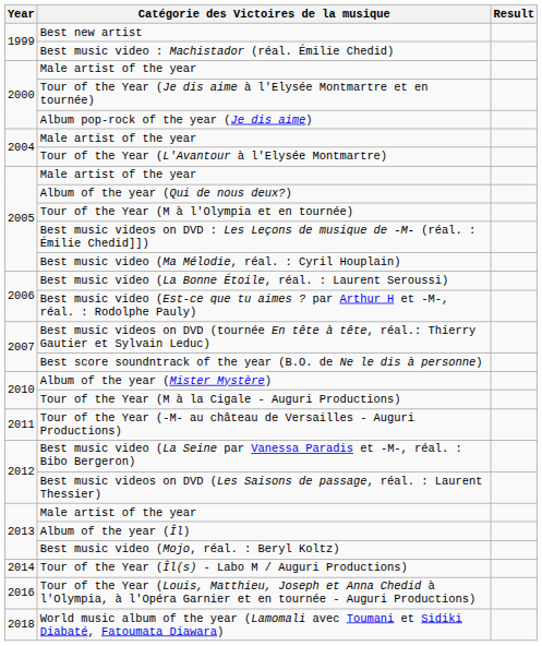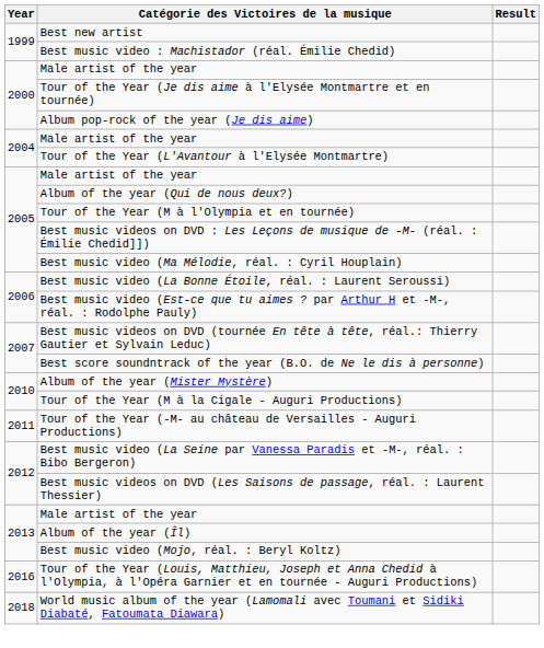 <table class="wikitable">
 <tr>
 <th>Year</th>
 <th>Catégorie des Victoires de la musique</th>
 <th>Result</th>
 </tr>
 <tr>
 <td rowspan="2">1999</td>
 <td>Best new artist</td>
 <td></td>
 </tr>
 <tr>
 <td>Best music video : <em>Machistador</em> (réal. Émilie Chedid)</td>
 <td></td>
 </tr>
 <tr>
 <td rowspan="3">2000</td>
 <td>Male artist of the year</td>
 <td></td>
 </tr>
 <tr>
 <td>Tour of the Year (<em>Je dis aime</em> à l'Elysée Montmartre et en tournée)</td>
 <td></td>
 </tr>
 <tr>
 <td>Album pop-rock of the year (<em><a href='#'>Je dis aime</a></em>)</td>
 <td></td>
 </tr>
 <tr>
 <td rowspan="2">2004</td>
 <td>Male artist of the year</td>
 <td></td>
 </tr>
 <tr>
 <td>Tour of the Year (<em>L'Avantour</em> à l'Elysée Montmartre)</td>
 <td></td>
 </tr>
 <tr>
 <td rowspan="5">2005</td>
 <td>Male artist of the year</td>
 <td></td>
 </tr>
 <tr>
 <td>Album of the year (<em>Qui de nous deux?</em>)</td>
 <td></td>
 </tr>
 <tr>
 <td>Tour of the Year (M à l'Olympia et en tournée)</td>
 <td></td>
 </tr>
 <tr>
 <td>Best music videos on DVD : <em>Les Leçons de musique de -M-</em> (réal. : Émilie Chedid]])</td>
 <td></td>
 </tr>
 <tr>
 <td>Best music video (<em>Ma Mélodie</em>, réal. : Cyril Houplain)</td>
 <td></td>
 </tr>
 <tr>
 <td rowspan="2">2006</td>
 <td>Best music video (<em>La Bonne Étoile</em>, réal. : Laurent Seroussi)</td>
 <td></td>
 </tr>
 <tr>
 <td>Best music video (<em>Est-ce que tu aimes ?</em> par <a href='#'>Arthur H</a> et -M-, réal. : Rodolphe Pauly)</td>
 <td></td>
 </tr>
 <tr>
 <td rowspan="2">2007</td>
 <td>Best music videos on DVD (tournée <em>En tête à tête</em>, réal.: Thierry Gautier et Sylvain Leduc)</td>
 <td></td>
 </tr>
 <tr>
 <td>Best score soundntrack of the year (B.O. de <em>Ne le dis à personne</em>)</td>
 <td></td>
 </tr>
 <tr>
 <td rowspan="2">2010</td>
 <td>Album of the year (<em><a href='#'>Mister Mystère</a></em>)</td>
 <td></td>
 </tr>
 <tr>
 <td Spectacle musical, tournée ou concert (M à la Cigale - Auguri Productions)>Tour of the Year (M à la Cigale - Auguri Productions)</td>
 <td></td>
 </tr>
 <tr>
 <td>2011</td>
 <td Spectacle musical, tournée ou concert (-M- au château de Versailles - Auguri Productions)>Tour of the Year (-M- au château de Versailles - Auguri Productions)</td>
 <td></td>
 </tr>
 <tr>
 <td rowspan="2">2012</td>
 <td>Best music video (<em>La Seine</em> par <a href='#'>Vanessa Paradis</a> et -M-, réal. : Bibo Bergeron)</td>
 <td></td>
 </tr>
 <tr>
 <td>Best music videos on DVD (<em>Les Saisons de passage</em>, réal. : Laurent Thessier)</td>
 <td></td>
 </tr>
 <tr>
 <td rowspan="3">2013</td>
 <td Artiste interprète masculin de l'année>Male artist of the year</td>
 <td></td>
 </tr>
 <tr>
 <td>Album of the year (<em>Îl</em>)</td>
 <td></td>
 </tr>
 <tr>
 <td>Best music video (<em>Mojo</em>, réal. : Beryl Koltz)</td>
 <td></td>
 </tr>
 <tr>
-<td>2014</td>
-<td>Tour of the Year (<em>Îl(s)</em> - Labo M / Auguri Productions)</td>
-<td></td>
-</tr>
-<tr>
 <td>2016</td>
 <td>Tour of the Year (<em>Louis, Matthieu, Joseph et Anna Chedid</em> à l'Olympia, à l'Opéra Garnier et en tournée - Auguri Productions)</td>
 <td></td>
 </tr>
 <tr>
 <td>2018</td>
 <td>World music album of the year (<em>Lamomali</em> avec <a href='#'>Toumani</a> et <a href='#'>Sidiki Diabaté</a>, <a href='#'>Fatoumata Diawara</a>)</td>
 <td></td>
 </tr>
 </table>
